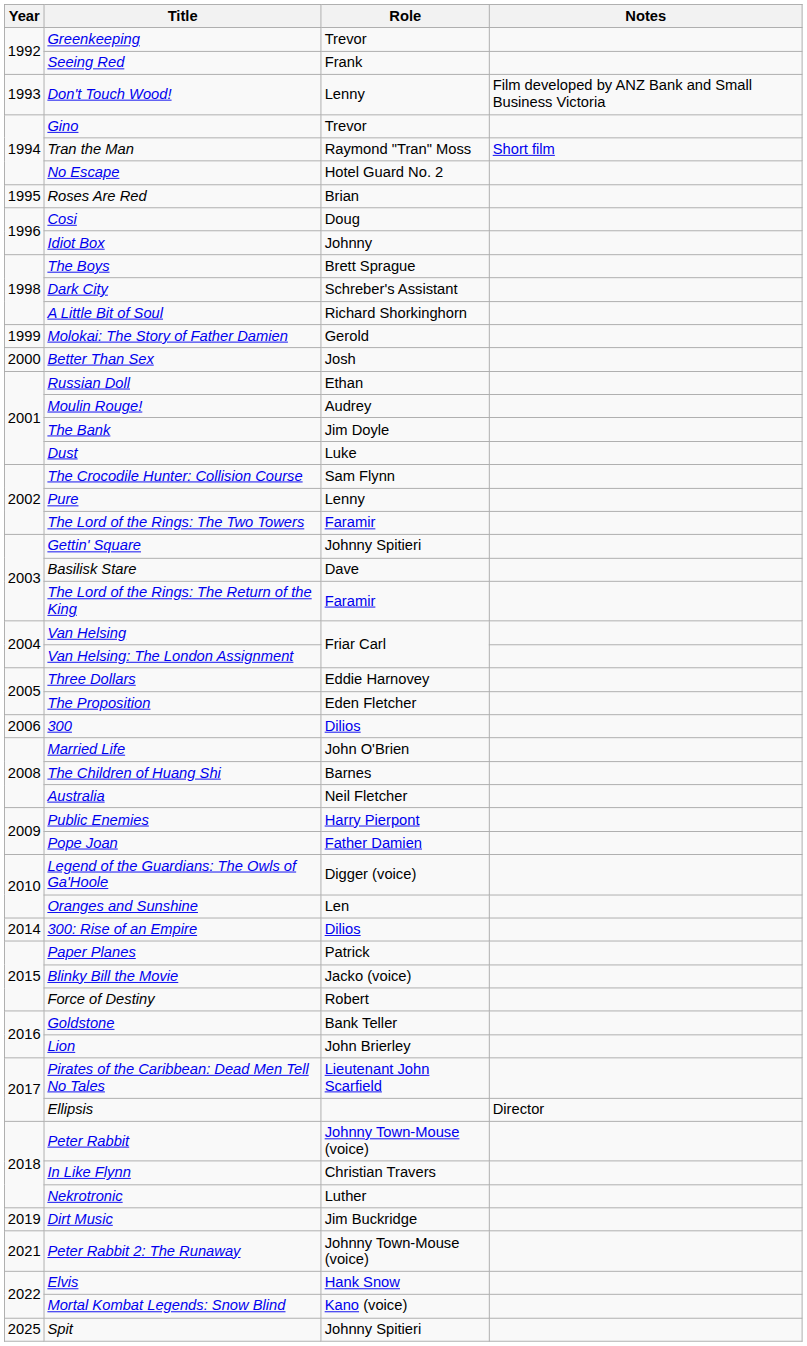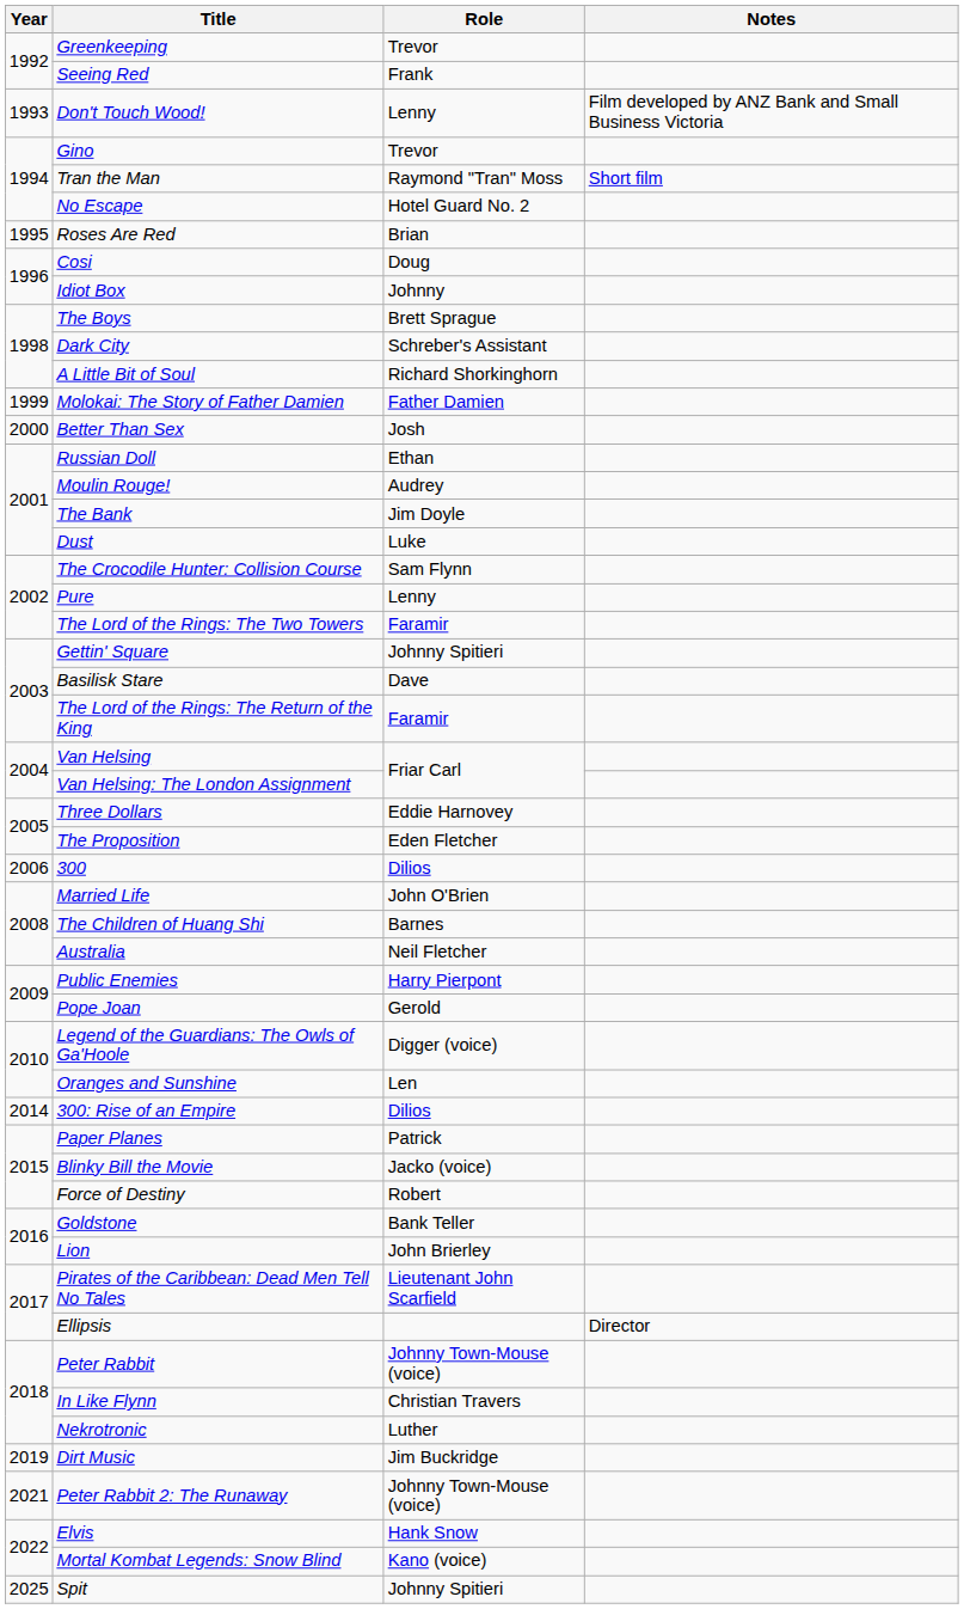 <table class="wikitable sortable">
 <tr>
 <th>Year</th>
 <th>Title</th>
 <th>Role</th>
 <th>Notes</th>
 </tr>
 <tr>
 <td rowspan="2">1992</td>
 <td><em><a href='#'>Greenkeeping</a></em></td>
 <td>Trevor</td>
 <td></td>
 </tr>
 <tr>
 <td><em><a href='#'>Seeing Red</a></em></td>
 <td>Frank</td>
 <td></td>
 </tr>
 <tr>
 <td>1993</td>
 <td><em><a href='#'>Don't Touch Wood!</a></em></td>
 <td>Lenny</td>
 <td>Film developed by ANZ Bank and Small Business Victoria</td>
 </tr>
 <tr>
 <td rowspan="3">1994</td>
 <td><em><a href='#'>Gino</a></em></td>
 <td>Trevor</td>
 <td></td>
 </tr>
 <tr>
 <td><em>Tran the Man</em></td>
 <td>Raymond "Tran" Moss</td>
 <td><a href='#'>Short film</a></td>
 </tr>
 <tr>
 <td><em><a href='#'>No Escape</a></em></td>
 <td>Hotel Guard No. 2</td>
 <td></td>
 </tr>
 <tr>
 <td rowspan="1">1995</td>
 <td><em>Roses Are Red</em></td>
 <td>Brian</td>
 <td></td>
 </tr>
 <tr>
 <td rowspan="2">1996</td>
 <td><em><a href='#'>Cosi</a></em></td>
 <td>Doug</td>
 <td></td>
 </tr>
 <tr>
 <td><em><a href='#'>Idiot Box</a></em></td>
 <td>Johnny</td>
 <td></td>
 </tr>
 <tr>
 <td rowspan="3">1998</td>
 <td><em><a href='#'>The Boys</a></em></td>
 <td>Brett Sprague</td>
 <td></td>
 </tr>
 <tr>
 <td><em><a href='#'>Dark City</a></em></td>
 <td>Schreber's Assistant</td>
 <td></td>
 </tr>
 <tr>
 <td><em><a href='#'>A Little Bit of Soul</a></em></td>
 <td>Richard Shorkinghorn</td>
 <td></td>
 </tr>
 <tr>
 <td>1999</td>
 <td><em><a href='#'>Molokai: The Story of Father Damien</a></em></td>
-<td>Gerold</td>
+<td><a href='#'>Father Damien</a></td>
 <td></td>
 </tr>
 <tr>
 <td>2000</td>
 <td><em><a href='#'>Better Than Sex</a></em></td>
 <td>Josh</td>
 <td></td>
 </tr>
 <tr>
 <td rowspan="4">2001</td>
 <td><em><a href='#'>Russian Doll</a></em></td>
 <td>Ethan</td>
 <td></td>
 </tr>
 <tr>
 <td><em><a href='#'>Moulin Rouge!</a></em></td>
 <td>Audrey</td>
 <td></td>
 </tr>
 <tr>
 <td><em><a href='#'>The Bank</a></em></td>
 <td>Jim Doyle</td>
 <td></td>
 </tr>
 <tr>
 <td><em><a href='#'>Dust</a></em></td>
 <td>Luke</td>
 <td></td>
 </tr>
 <tr>
 <td rowspan="3">2002</td>
 <td><em><a href='#'>The Crocodile Hunter: Collision Course</a></em></td>
 <td>Sam Flynn</td>
 <td></td>
 </tr>
 <tr>
 <td><em><a href='#'>Pure</a></em></td>
 <td>Lenny</td>
 <td></td>
 </tr>
 <tr>
 <td><em><a href='#'>The Lord of the Rings: The Two Towers</a></em></td>
 <td><a href='#'>Faramir</a></td>
 <td></td>
 </tr>
 <tr>
 <td rowspan="3">2003</td>
 <td><em><a href='#'>Gettin' Square</a></em></td>
 <td>Johnny Spitieri</td>
 <td></td>
 </tr>
 <tr>
 <td><em>Basilisk Stare</em></td>
 <td>Dave</td>
 <td></td>
 </tr>
 <tr>
 <td><em><a href='#'>The Lord of the Rings: The Return of the King</a></em></td>
 <td><a href='#'>Faramir</a></td>
 <td></td>
 </tr>
 <tr>
 <td rowspan="2">2004</td>
 <td><em><a href='#'>Van Helsing</a></em></td>
 <td rowspan="2">Friar Carl</td>
 <td></td>
 </tr>
 <tr>
 <td><em><a href='#'>Van Helsing: The London Assignment</a></em></td>
 <td></td>
 </tr>
 <tr>
 <td rowspan="2">2005</td>
 <td><em><a href='#'>Three Dollars</a></em></td>
 <td>Eddie Harnovey</td>
 <td></td>
 </tr>
 <tr>
 <td><em><a href='#'>The Proposition</a></em></td>
 <td>Eden Fletcher</td>
 <td></td>
 </tr>
 <tr>
 <td>2006</td>
 <td><em><a href='#'>300</a></em></td>
 <td><a href='#'>Dilios</a></td>
 <td></td>
 </tr>
 <tr>
 <td rowspan="3">2008</td>
 <td><em><a href='#'>Married Life</a></em></td>
 <td>John O'Brien</td>
 <td></td>
 </tr>
 <tr>
 <td><em><a href='#'>The Children of Huang Shi</a></em></td>
 <td>Barnes</td>
 <td></td>
 </tr>
 <tr>
 <td><em><a href='#'>Australia</a></em></td>
 <td>Neil Fletcher</td>
 <td></td>
 </tr>
 <tr>
 <td rowspan="2">2009</td>
 <td><em><a href='#'>Public Enemies</a></em></td>
 <td><a href='#'>Harry Pierpont</a></td>
 <td></td>
 </tr>
 <tr>
 <td><em><a href='#'>Pope Joan</a></em></td>
-<td><a href='#'>Father Damien</a></td>
+<td>Gerold</td>
 <td></td>
 </tr>
 <tr>
 <td rowspan="2">2010</td>
 <td><em><a href='#'>Legend of the Guardians: The Owls of Ga'Hoole</a></em></td>
 <td>Digger (voice)</td>
 <td></td>
 </tr>
 <tr>
 <td><em><a href='#'>Oranges and Sunshine</a></em></td>
 <td>Len</td>
 <td></td>
 </tr>
 <tr>
 <td>2014</td>
 <td><em><a href='#'>300: Rise of an Empire</a></em></td>
 <td><a href='#'>Dilios</a></td>
 <td></td>
 </tr>
 <tr>
 <td rowspan="3">2015</td>
 <td><em><a href='#'>Paper Planes</a></em></td>
 <td>Patrick</td>
 <td></td>
 </tr>
 <tr>
 <td><em><a href='#'>Blinky Bill the Movie</a></em></td>
 <td>Jacko (voice)</td>
 <td></td>
 </tr>
 <tr>
 <td><em>Force of Destiny</em></td>
 <td>Robert</td>
 <td></td>
 </tr>
 <tr>
 <td rowspan="2">2016</td>
 <td><em><a href='#'>Goldstone</a></em></td>
 <td>Bank Teller</td>
 <td></td>
 </tr>
 <tr>
 <td><em><a href='#'>Lion</a></em></td>
 <td>John Brierley</td>
 <td></td>
 </tr>
 <tr>
 <td rowspan="2">2017</td>
 <td><em><a href='#'>Pirates of the Caribbean: Dead Men Tell No Tales</a></em></td>
 <td><a href='#'>Lieutenant John Scarfield</a></td>
 <td></td>
 </tr>
 <tr>
 <td><em>Ellipsis</em></td>
 <td></td>
 <td>Director</td>
 </tr>
 <tr>
 <td rowspan="3">2018</td>
 <td><em><a href='#'>Peter Rabbit</a></em></td>
 <td><a href='#'>Johnny Town-Mouse</a> (voice)</td>
 <td></td>
 </tr>
 <tr>
 <td><em><a href='#'>In Like Flynn</a></em></td>
 <td>Christian Travers</td>
 <td></td>
 </tr>
 <tr>
 <td><em><a href='#'>Nekrotronic</a></em></td>
 <td>Luther</td>
 <td></td>
 </tr>
 <tr>
 <td>2019</td>
 <td><em><a href='#'>Dirt Music</a></em></td>
 <td>Jim Buckridge</td>
 <td></td>
 </tr>
 <tr>
 <td>2021</td>
 <td><em><a href='#'>Peter Rabbit 2: The Runaway</a></em></td>
 <td>Johnny Town-Mouse (voice)</td>
 <td></td>
 </tr>
 <tr>
 <td rowspan="2">2022</td>
 <td><em><a href='#'>Elvis</a></em></td>
 <td><a href='#'>Hank Snow</a></td>
 <td></td>
 </tr>
 <tr>
 <td><em><a href='#'>Mortal Kombat Legends: Snow Blind</a></em></td>
 <td><a href='#'>Kano</a> (voice)</td>
 <td></td>
 </tr>
 <tr>
 <td>2025</td>
 <td><em>Spit</em></td>
 <td>Johnny Spitieri</td>
 <td></td>
 </tr>
 </table>
